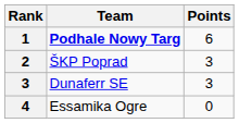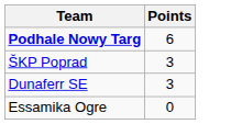 <table class="wikitable" style="text-align: center;">
 <tr>
-<th>Rank</th>
 <th>Team</th>
 <th>Points</th>
 </tr>
 <tr>
-<th>1</th>
 <td style="text-align: left;"> <strong><a href='#'>Podhale Nowy Targ</a></strong></td>
 <td>6</td>
 </tr>
 <tr>
-<th>2</th>
 <td style="text-align: left;"> <a href='#'>ŠKP Poprad</a></td>
 <td>3</td>
 </tr>
 <tr>
-<th>3</th>
 <td style="text-align: left;"> <a href='#'>Dunaferr SE</a></td>
 <td>3</td>
 </tr>
 <tr>
-<th>4</th>
 <td style="text-align: left;"> Essamika Ogre</td>
 <td>0</td>
 </tr>
 </table>
